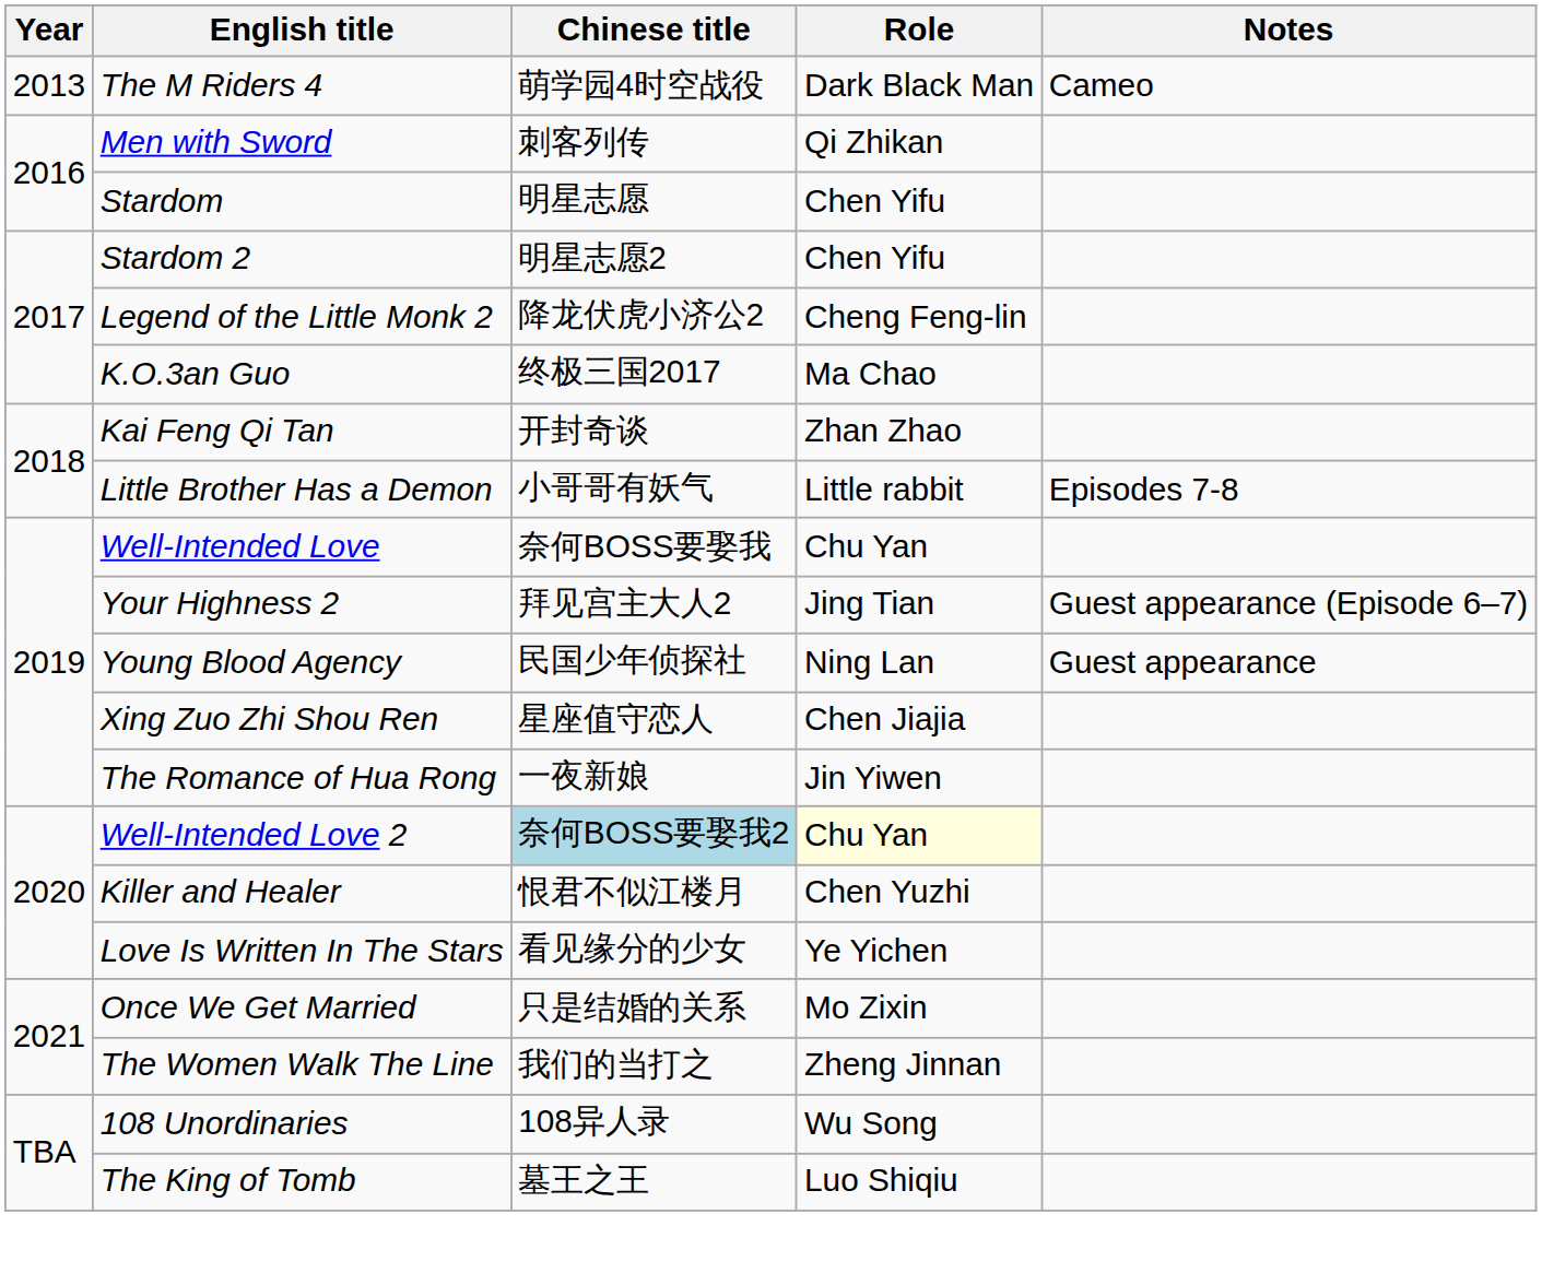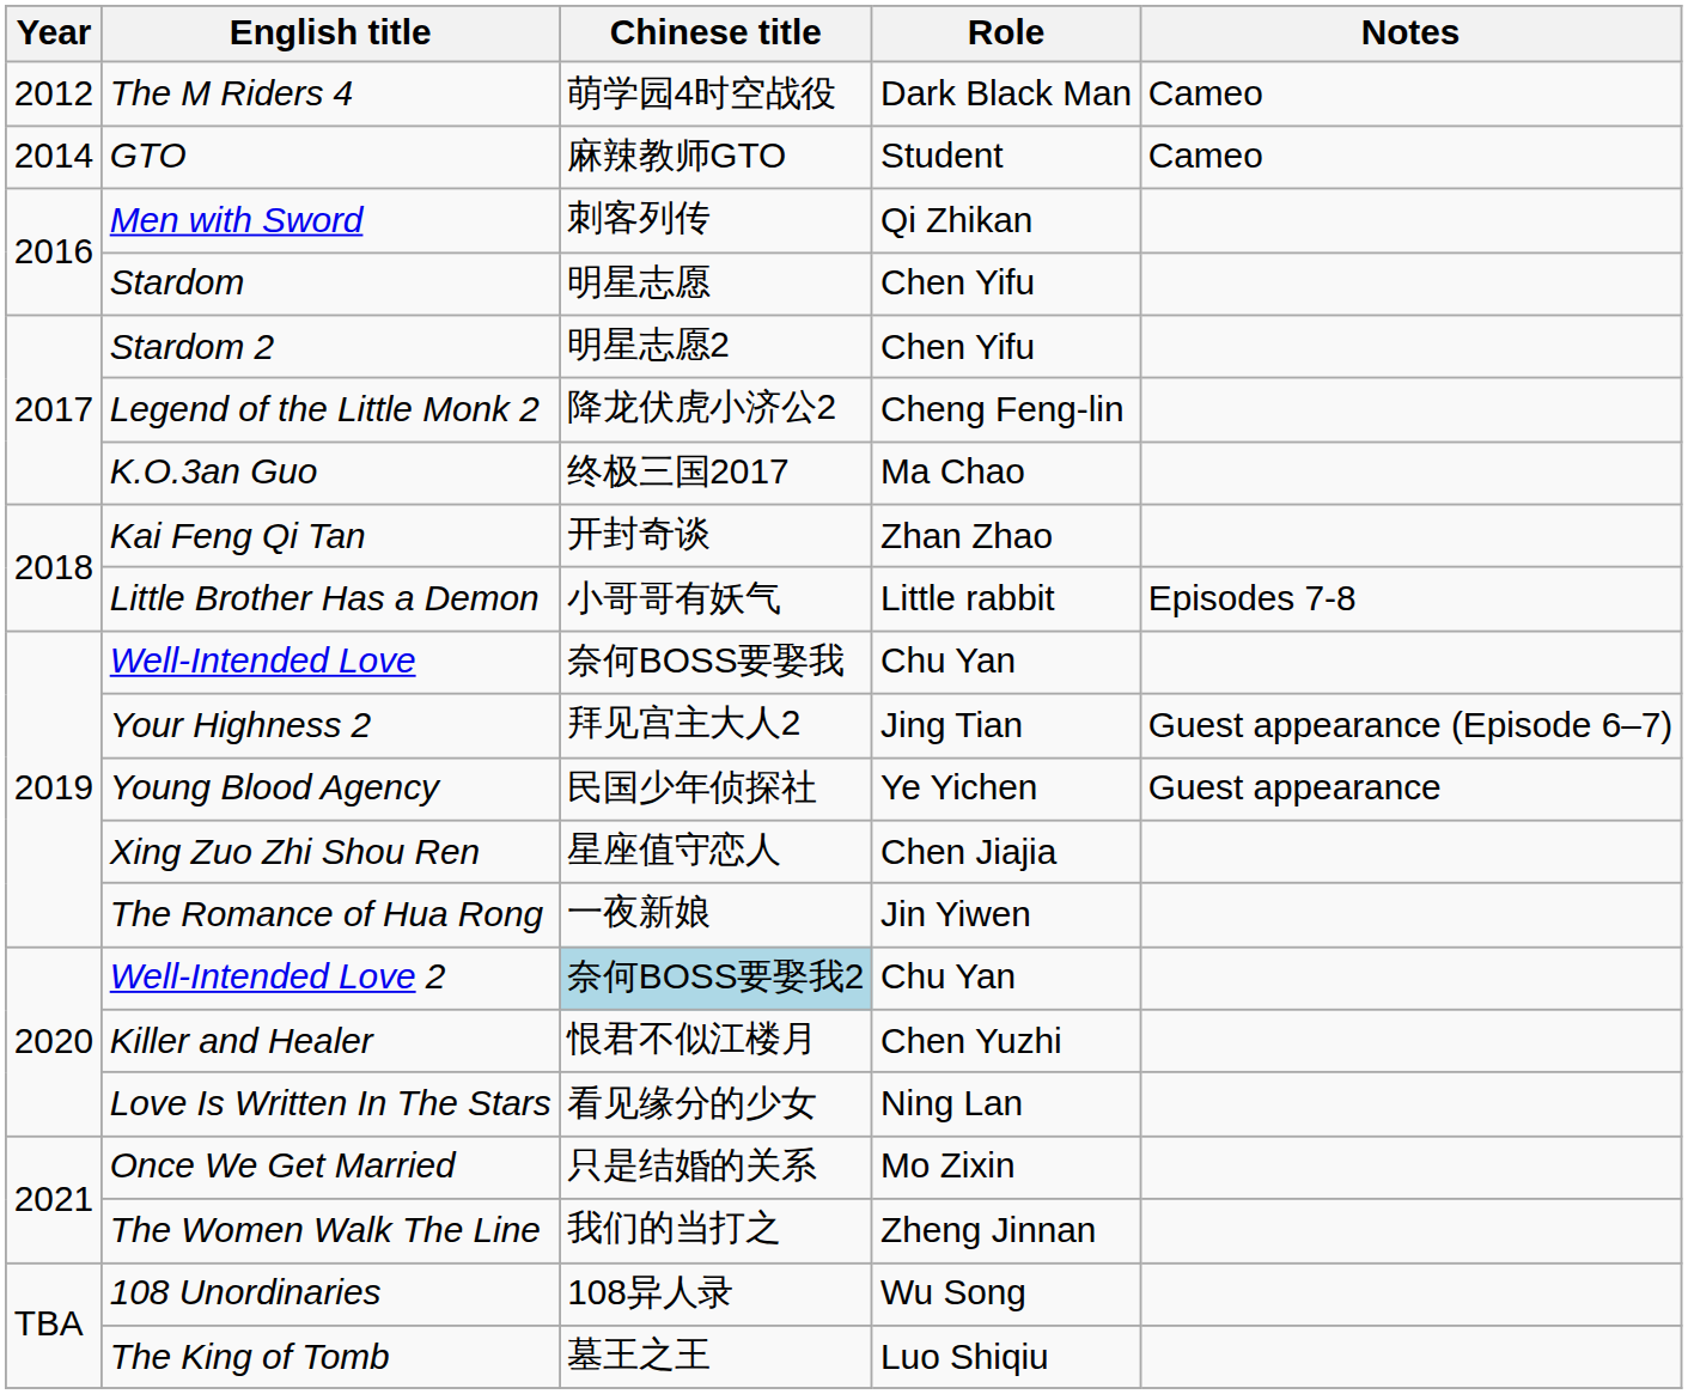 <table class="wikitable sortable">
 <tr>
 <th>Year</th>
 <th>English title</th>
 <th>Chinese title</th>
 <th>Role</th>
 <th class="unsortable">Notes</th>
 </tr>
 <tr>
-<td>2013</td>
+<td>2012</td>
 <td><em>The M Riders 4</em></td>
 <td>萌学园4时空战役</td>
 <td>Dark Black Man</td>
+<td>Cameo</td>
+</tr>
+<tr>
+<td>2014</td>
+<td><em> GTO</em></td>
+<td>麻辣教师GTO</td>
+<td>Student</td>
 <td>Cameo</td>
 </tr>
 <tr>
 <td rowspan=2>2016</td>
 <td><em><a href='#'>Men with Sword</a></em></td>
 <td>刺客列传</td>
 <td>Qi Zhikan</td>
 <td></td>
 </tr>
 <tr>
 <td><em>Stardom</em></td>
 <td>明星志愿</td>
 <td>Chen Yifu</td>
 <td></td>
 </tr>
 <tr>
 <td rowspan=3>2017</td>
 <td><em>Stardom 2</em></td>
 <td>明星志愿2</td>
 <td>Chen Yifu</td>
 <td></td>
 </tr>
 <tr>
 <td><em>Legend of the Little Monk 2</em></td>
 <td>降龙伏虎小济公2</td>
 <td>Cheng Feng-lin</td>
 <td></td>
 </tr>
 <tr>
 <td><em>K.O.3an Guo</em></td>
 <td>终极三国2017</td>
 <td>Ma Chao</td>
 <td></td>
 </tr>
 <tr>
 <td rowspan=2>2018</td>
 <td><em>Kai Feng Qi Tan</em></td>
 <td>开封奇谈</td>
 <td>Zhan Zhao</td>
 <td></td>
 </tr>
 <tr>
 <td><em>Little Brother Has a Demon</em></td>
 <td>小哥哥有妖气</td>
 <td>Little rabbit</td>
 <td>Episodes 7-8</td>
 </tr>
 <tr>
 <td rowspan="5">2019</td>
 <td><em><a href='#'>Well-Intended Love</a></em></td>
 <td>奈何BOSS要娶我</td>
 <td>Chu Yan</td>
 <td></td>
 </tr>
 <tr>
 <td><em>Your Highness 2</em></td>
 <td>拜见宫主大人2</td>
 <td>Jing Tian</td>
 <td>Guest appearance (Episode 6–7)</td>
 </tr>
 <tr>
 <td><em>Young Blood Agency</em></td>
 <td>民国少年侦探社</td>
-<td>Ning Lan</td>
+<td>Ye Yichen</td>
 <td>Guest appearance</td>
 </tr>
 <tr>
 <td><em>Xing Zuo Zhi Shou Ren</em></td>
 <td>星座值守恋人</td>
 <td>Chen Jiajia</td>
 <td></td>
 </tr>
 <tr>
 <td><em>The Romance of Hua Rong</em></td>
 <td>一夜新娘</td>
 <td>Jin Yiwen</td>
 <td></td>
 </tr>
 <tr>
 <td rowspan=3>2020</td>
 <td><em><a href='#'>Well-Intended Love</a> 2</em></td>
 <td style="background: lightblue;">奈何BOSS要娶我2</td>
-<td style="background: lightyellow;">Chu Yan</td>
+<td>Chu Yan</td>
 <td></td>
 </tr>
 <tr>
 <td><em>Killer and Healer</em></td>
 <td>恨君不似江楼月</td>
 <td>Chen Yuzhi</td>
 <td></td>
 </tr>
 <tr>
 <td><em>Love Is Written In The Stars</em></td>
 <td>看见缘分的少女</td>
-<td>Ye Yichen</td>
+<td>Ning Lan</td>
 <td></td>
 </tr>
 <tr>
 <td rowspan=2>2021</td>
 <td><em>Once We Get Married</em></td>
 <td>只是结婚的关系</td>
 <td>Mo Zixin</td>
 <td></td>
 </tr>
 <tr>
 <td><em>The Women Walk The Line</em></td>
 <td>我们的当打之</td>
 <td>Zheng Jinnan</td>
 <td></td>
 </tr>
 <tr>
 <td rowspan=2>TBA</td>
 <td><em>108 Unordinaries</em></td>
 <td>108异人录</td>
 <td>Wu Song</td>
 <td></td>
 </tr>
 <tr>
 <td><em>The King of Tomb</em></td>
 <td>墓王之王</td>
 <td>Luo Shiqiu</td>
 <td></td>
 </tr>
 </table>
